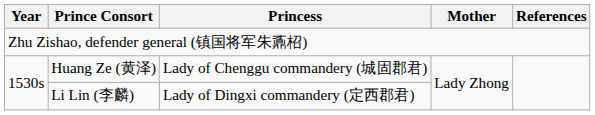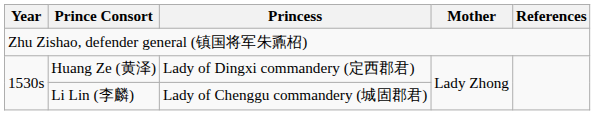 <table class="wikitable">
 <tr>
 <th>Year</th>
 <th>Prince Consort</th>
 <th>Princess</th>
 <th>Mother</th>
 <th>References</th>
 </tr>
 <tr>
 <td colspan="5">Zhu Zishao, defender general (镇国将军朱鼒柖)</td>
 </tr>
 <tr>
 <td rowspan="2">1530s</td>
 <td>Huang Ze (黄泽)</td>
-<td>Lady of Chenggu commandery (城固郡君)</td>
+<td>Lady of Dingxi commandery (定西郡君)</td>
 <td rowspan="2">Lady Zhong</td>
 <td rowspan="2"></td>
 </tr>
 <tr>
 <td>Li Lin (李麟)</td>
-<td>Lady of Dingxi commandery (定西郡君)</td>
+<td>Lady of Chenggu commandery (城固郡君)</td>
 </tr>
 </table>
